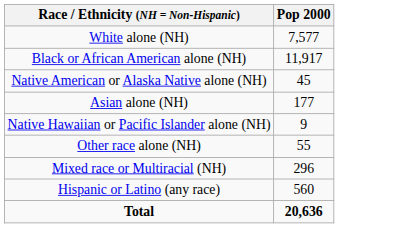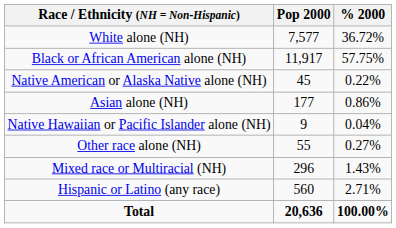 <table class="wikitable" style="text-align:center;">
 <tr>
 <th>Race / Ethnicity <small>(<em>NH = Non-Hispanic</em>)</small></th>
 <th>Pop 2000</th>
+<th>% 2000</th>
 </tr>
 <tr>
 <td><a href='#'>White</a> alone (NH)</td>
 <td>7,577</td>
+<td>36.72%</td>
 </tr>
 <tr>
 <td><a href='#'>Black or African American</a> alone (NH)</td>
 <td>11,917</td>
+<td>57.75%</td>
 </tr>
 <tr>
 <td><a href='#'>Native American</a> or <a href='#'>Alaska Native</a> alone (NH)</td>
 <td>45</td>
+<td>0.22%</td>
 </tr>
 <tr>
 <td><a href='#'>Asian</a> alone (NH)</td>
 <td>177</td>
+<td>0.86%</td>
 </tr>
 <tr>
 <td><a href='#'>Native Hawaiian</a> or <a href='#'>Pacific Islander</a> alone (NH)</td>
 <td>9</td>
+<td>0.04%</td>
 </tr>
 <tr>
 <td><a href='#'>Other race</a> alone (NH)</td>
 <td>55</td>
+<td>0.27%</td>
 </tr>
 <tr>
 <td><a href='#'>Mixed race or Multiracial</a> (NH)</td>
 <td>296</td>
+<td>1.43%</td>
 </tr>
 <tr>
 <td><a href='#'>Hispanic or Latino</a> (any race)</td>
 <td>560</td>
+<td>2.71%</td>
 </tr>
 <tr>
 <td><strong>Total</strong></td>
 <td><strong>20,636</strong></td>
+<td><strong>100.00%</strong></td>
 </tr>
 </table>
